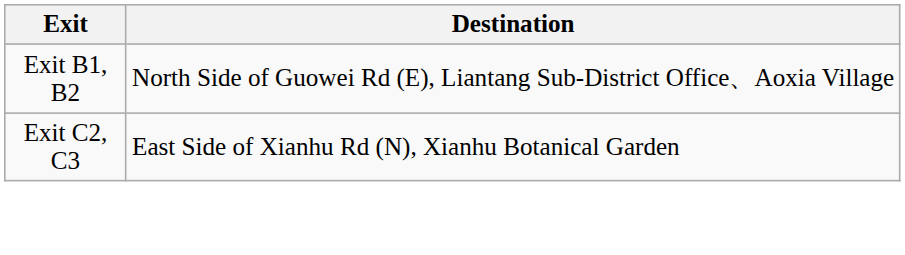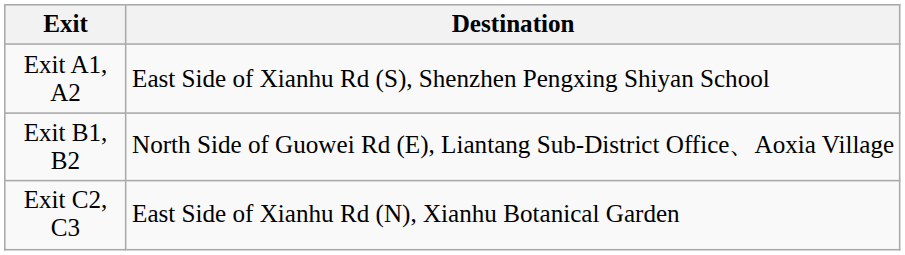 <table class="wikitable">
 <tr>
 <th style="width:70px">Exit</th>
 <th>Destination</th>
+</tr>
+<tr>
+<td align="center">Exit A1, A2</td>
+<td>East Side of Xianhu Rd (S), Shenzhen Pengxing Shiyan School</td>
 </tr>
 <tr>
 <td align="center">Exit B1, B2</td>
 <td>North Side of Guowei Rd (E), Liantang Sub-District Office、Aoxia Village</td>
 </tr>
 <tr>
 <td align="center">Exit C2, C3</td>
 <td>East Side of Xianhu Rd (N), Xianhu Botanical Garden</td>
 </tr>
 </table>
